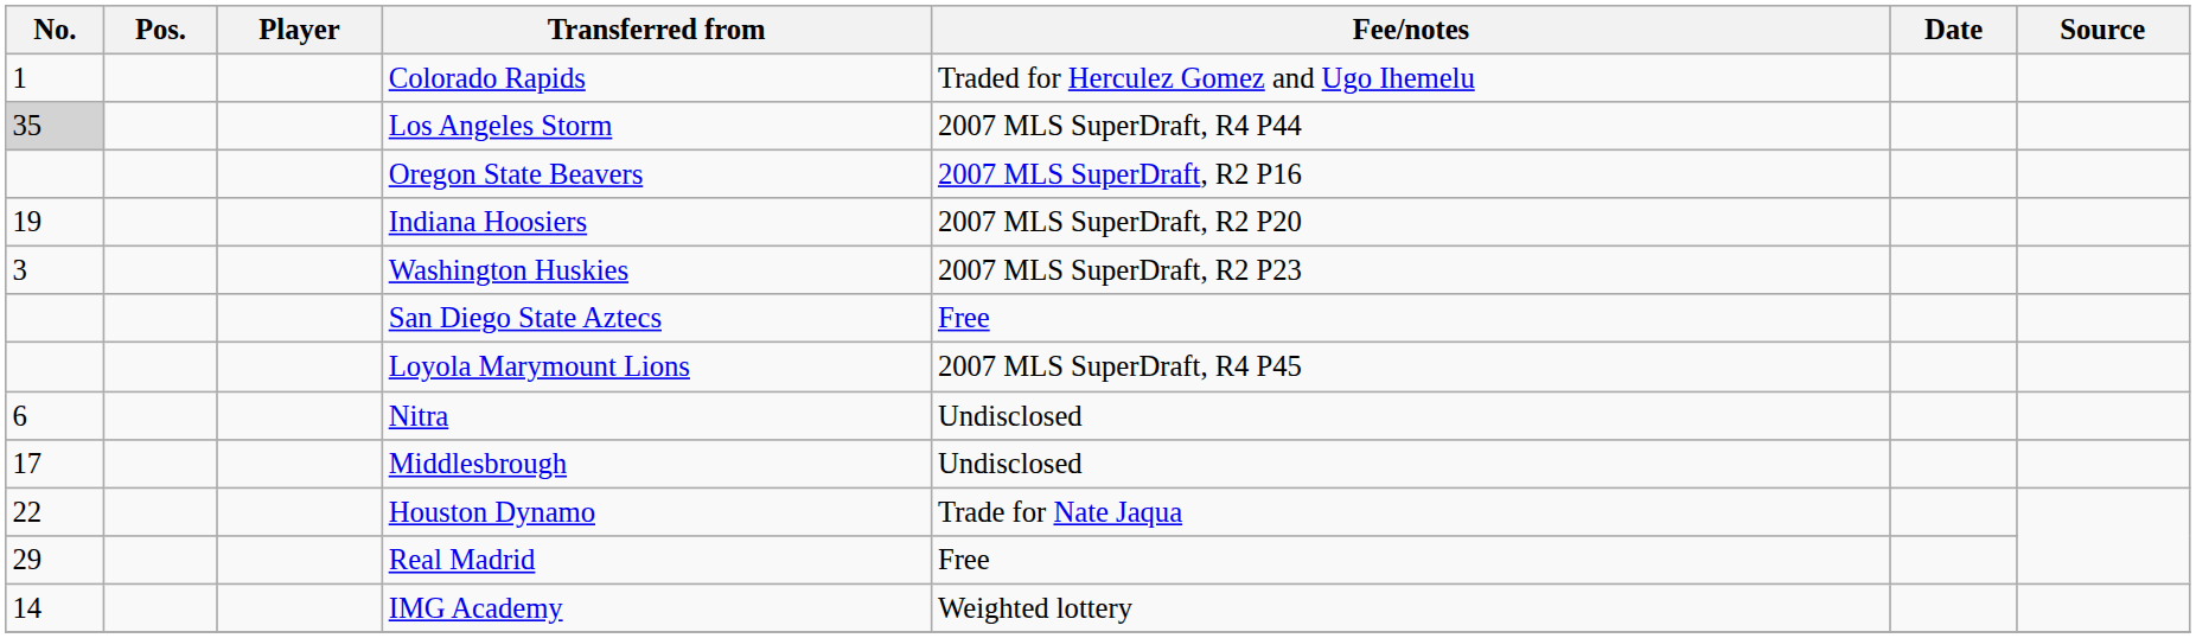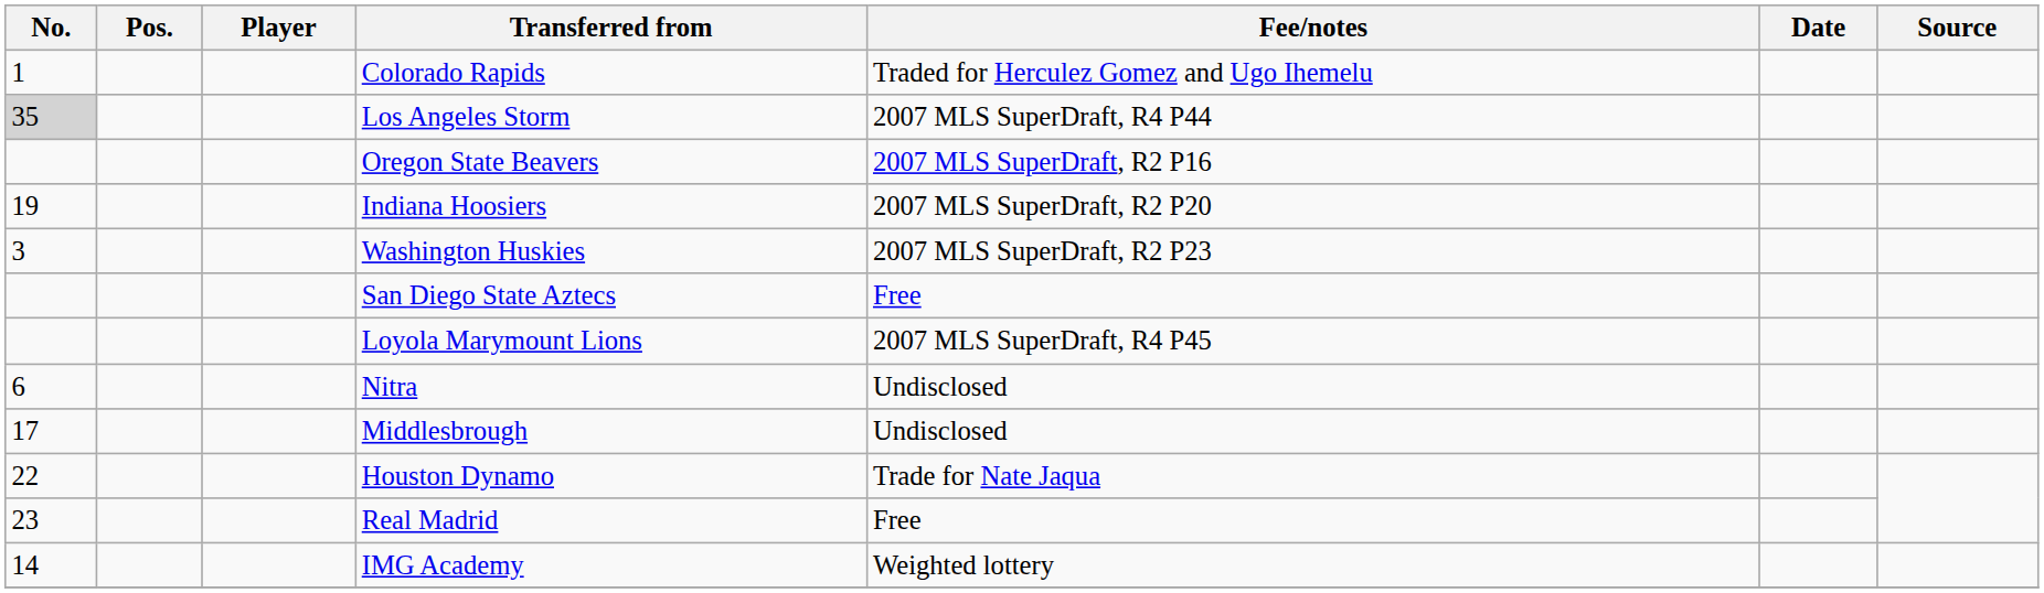 <table class="wikitable sortable" style="width:90%; text-align:center; font-size:95%; text-align:left;">
 <tr>
 <th><strong>No.</strong></th>
 <th><strong>Pos.</strong></th>
 <th><strong>Player</strong></th>
 <th><strong>Transferred from</strong></th>
 <th><strong>Fee/notes</strong></th>
 <th><strong>Date</strong></th>
 <th><strong>Source</strong></th>
 </tr>
 <tr>
 <td>1</td>
 <td align=center></td>
 <td></td>
 <td> <a href='#'>Colorado Rapids</a></td>
 <td>Traded for <a href='#'>Herculez Gomez</a> and <a href='#'>Ugo Ihemelu</a></td>
 <td></td>
 <td></td>
 </tr>
 <tr>
 <td style="background: lightgrey;">35</td>
 <td align=center></td>
 <td></td>
 <td> <a href='#'>Los Angeles Storm</a></td>
 <td>2007 MLS SuperDraft, R4 P44</td>
 <td></td>
 <td></td>
 </tr>
 <tr>
 <td></td>
 <td align=center></td>
 <td></td>
 <td> <a href='#'>Oregon State Beavers</a></td>
 <td><a href='#'>2007 MLS SuperDraft</a>, R2 P16</td>
 <td></td>
 <td></td>
 </tr>
 <tr>
 <td>19</td>
 <td align=center></td>
 <td></td>
 <td> <a href='#'>Indiana Hoosiers</a></td>
 <td>2007 MLS SuperDraft, R2 P20</td>
 <td></td>
 <td></td>
 </tr>
 <tr>
 <td>3</td>
 <td align=center></td>
 <td></td>
 <td> <a href='#'>Washington Huskies</a></td>
 <td>2007 MLS SuperDraft, R2 P23</td>
 <td></td>
 <td></td>
 </tr>
 <tr>
 <td></td>
 <td align=center></td>
 <td></td>
 <td> <a href='#'>San Diego State Aztecs</a></td>
 <td><a href='#'>Free</a></td>
 <td></td>
 <td></td>
 </tr>
 <tr>
 <td></td>
 <td align=center></td>
 <td></td>
 <td> <a href='#'>Loyola Marymount Lions</a></td>
 <td>2007 MLS SuperDraft, R4 P45</td>
 <td></td>
 <td></td>
 </tr>
 <tr>
 <td>6</td>
 <td align=center></td>
 <td></td>
 <td> <a href='#'>Nitra</a></td>
 <td>Undisclosed</td>
 <td></td>
 <td></td>
 </tr>
 <tr>
 <td>17</td>
 <td align=center></td>
 <td></td>
 <td> <a href='#'>Middlesbrough</a></td>
 <td>Undisclosed</td>
 <td></td>
 <td></td>
 </tr>
 <tr>
 <td>22</td>
 <td align=center></td>
 <td></td>
 <td> <a href='#'>Houston Dynamo</a></td>
 <td>Trade for <a href='#'>Nate Jaqua</a></td>
 <td></td>
 </tr>
 <tr>
-<td>29</td>
+<td>23</td>
 <td align=center></td>
 <td></td>
 <td> <a href='#'>Real Madrid</a></td>
 <td>Free</td>
 <td></td>
 </tr>
 <tr>
 <td>14</td>
 <td align=center></td>
 <td></td>
 <td> <a href='#'>IMG Academy</a></td>
 <td>Weighted lottery</td>
 <td></td>
 <td></td>
 </tr>
 <tr>
 </tr>
 </table>
